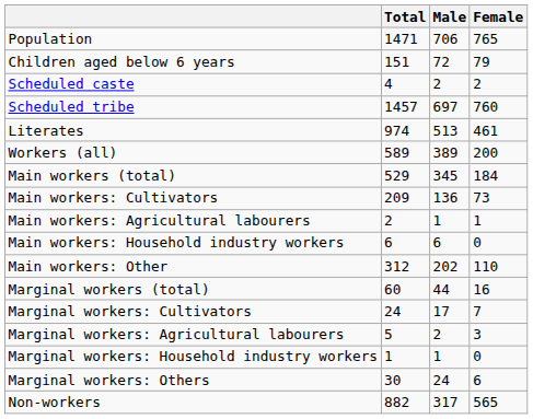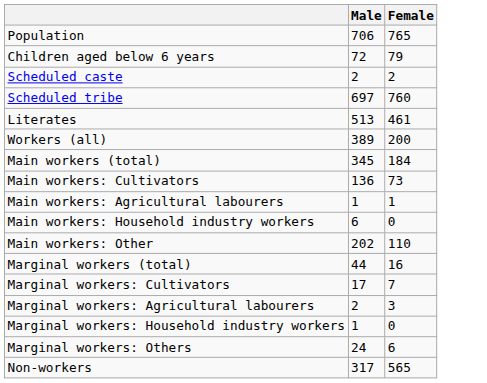 <table class="wikitable sortable">
 <tr>
 <th></th>
-<th>Total</th>
 <th>Male</th>
 <th>Female</th>
 </tr>
 <tr>
 <td>Population</td>
-<td>1471</td>
 <td>706</td>
 <td>765</td>
 </tr>
 <tr>
 <td>Children aged below 6 years</td>
-<td>151</td>
 <td>72</td>
 <td>79</td>
 </tr>
 <tr>
 <td><a href='#'>Scheduled caste</a></td>
-<td>4</td>
 <td>2</td>
 <td>2</td>
 </tr>
 <tr>
 <td><a href='#'>Scheduled tribe</a></td>
-<td>1457</td>
 <td>697</td>
 <td>760</td>
 </tr>
 <tr>
 <td>Literates</td>
-<td>974</td>
 <td>513</td>
 <td>461</td>
 </tr>
 <tr>
 <td>Workers (all)</td>
-<td>589</td>
 <td>389</td>
 <td>200</td>
 </tr>
 <tr>
 <td>Main workers (total)</td>
-<td>529</td>
 <td>345</td>
 <td>184</td>
 </tr>
 <tr>
 <td>Main workers: Cultivators</td>
-<td>209</td>
 <td>136</td>
 <td>73</td>
 </tr>
 <tr>
 <td>Main workers: Agricultural labourers</td>
-<td>2</td>
 <td>1</td>
 <td>1</td>
 </tr>
 <tr>
 <td>Main workers: Household industry workers</td>
 <td>6</td>
-<td>6</td>
 <td>0</td>
 </tr>
 <tr>
 <td>Main workers: Other</td>
-<td>312</td>
 <td>202</td>
 <td>110</td>
 </tr>
 <tr>
 <td>Marginal workers (total)</td>
-<td>60</td>
 <td>44</td>
 <td>16</td>
 </tr>
 <tr>
 <td>Marginal workers: Cultivators</td>
-<td>24</td>
 <td>17</td>
 <td>7</td>
 </tr>
 <tr>
 <td>Marginal workers: Agricultural labourers</td>
-<td>5</td>
 <td>2</td>
 <td>3</td>
 </tr>
 <tr>
 <td>Marginal workers: Household industry workers</td>
 <td>1</td>
-<td>1</td>
 <td>0</td>
 </tr>
 <tr>
 <td>Marginal workers: Others</td>
-<td>30</td>
 <td>24</td>
 <td>6</td>
 </tr>
 <tr>
 <td>Non-workers</td>
-<td>882</td>
 <td>317</td>
 <td>565</td>
 </tr>
 </table>
